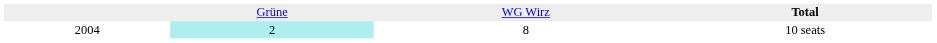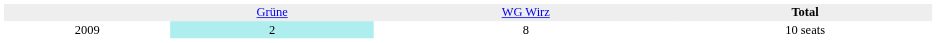 <table border="0" cellpadding="2" cellspacing="0" width="60%">
 <tr bgcolor="#eeeeee" align="center">
 <td></td>
 <td><a href='#'>Grüne</a></td>
 <td><a href='#'>WG Wirz</a></td>
 <td><strong>Total</strong></td>
 </tr>
 <tr align="center">
-<td>2004</td>
+<td>2009</td>
 <td style="background: paleturquoise;">2</td>
 <td>8</td>
 <td>10 seats</td>
 </tr>
 </table>
